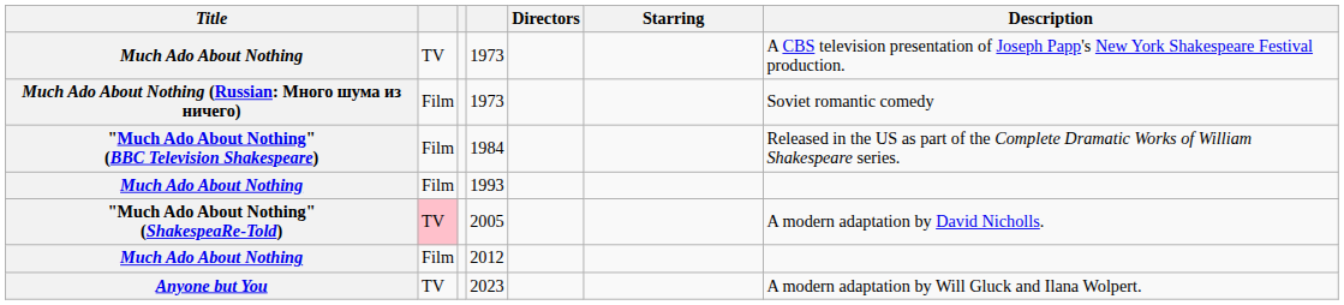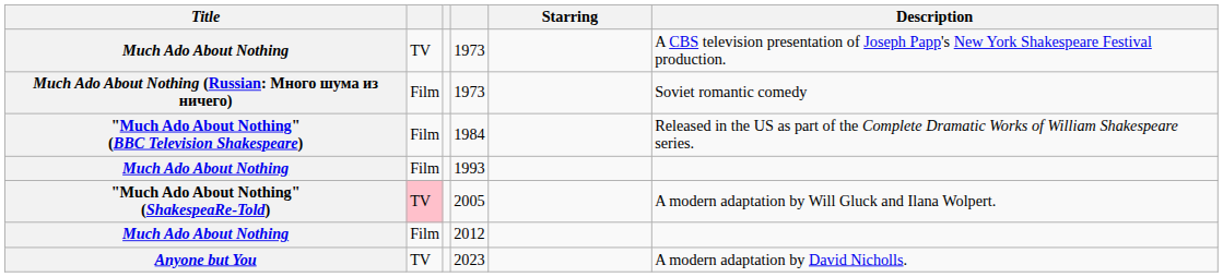 <table class="wikitable sortable">
 <tr>
 <th scope="col"><em>Title</em></th>
 <th scope="col"></th>
 <th scope="col"></th>
 <th scope="col"></th>
-<th scope="col" class="unsortable">Directors</th>
 <th scope="col" class="unsortable" style="min-width: 10em">Starring</th>
 <th scope="col" class="unsortable" style="min-width: 15em">Description</th>
 </tr>
 <tr>
 <th scope="row" style="white-space: nowrap"><em>Much Ado About Nothing</em></th>
 <td>TV</td>
 <td></td>
 <td>1973</td>
 <td></td>
-<td></td>
 <td>A <a href='#'>CBS</a> television presentation of <a href='#'>Joseph Papp</a>'s <a href='#'>New York Shakespeare Festival</a> production.</td>
 </tr>
 <tr>
 <th><em>Much Ado About Nothing</em> (<a href='#'>Russian</a>: Много шума из ничего)</th>
 <td>Film</td>
 <td></td>
 <td>1973</td>
 <td></td>
-<td></td>
 <td>Soviet romantic comedy</td>
 </tr>
 <tr>
 <th scope="row" style="white-space: nowrap">"<a href='#'>Much Ado About Nothing</a>"<br>(<em><a href='#'>BBC Television Shakespeare</a></em>)</th>
 <td>Film</td>
 <td></td>
 <td>1984</td>
-<td></td>
 <td></td>
 <td>Released in the US as part of the <em>Complete Dramatic Works of William Shakespeare</em> series.</td>
 </tr>
 <tr>
 <th scope="row" style="white-space: nowrap"><em><a href='#'>Much Ado About Nothing</a></em></th>
 <td>Film</td>
 <td></td>
 <td>1993</td>
 <td></td>
 <td></td>
-<td></td>
 </tr>
 <tr>
 <th scope="row" style="white-space: nowrap">"Much Ado About Nothing"<br>(<em><a href='#'>ShakespeaRe-Told</a></em>)</th>
 <td style="background: pink;">TV</td>
 <td></td>
 <td>2005</td>
 <td></td>
-<td></td>
-<td>A modern adaptation by <a href='#'>David Nicholls</a>.</td>
+<td>A modern adaptation by Will Gluck and Ilana Wolpert.</td>
 </tr>
 <tr>
 <th scope="row" style="white-space: nowrap"><em><a href='#'>Much Ado About Nothing</a></em></th>
 <td>Film</td>
 <td></td>
 <td>2012</td>
-<td></td>
 <td></td>
 <td></td>
 </tr>
 <tr>
 <th><em><a href='#'>Anyone but You</a></em></th>
 <td>TV</td>
 <td></td>
 <td>2023</td>
 <td></td>
-<td></td>
-<td>A modern adaptation by Will Gluck and Ilana Wolpert.</td>
+<td>A modern adaptation by <a href='#'>David Nicholls</a>.</td>
 </tr>
 </table>
